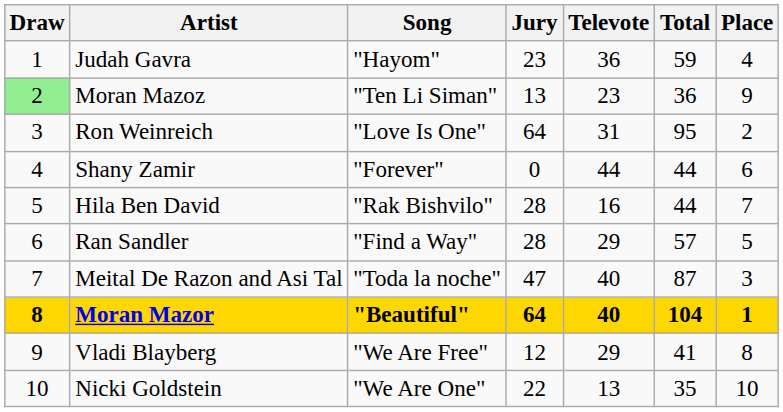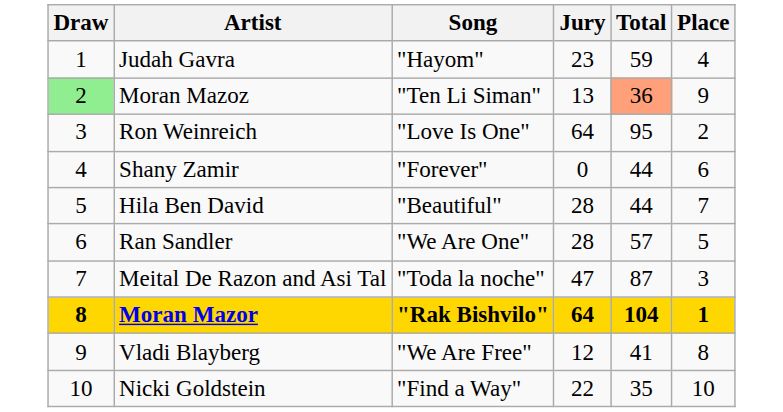 <table class="sortable wikitable" style="margin: 1em auto 1em auto; text-align:center">
 <tr>
 <th>Draw</th>
 <th>Artist</th>
 <th>Song</th>
 <th>Jury</th>
-<th>Televote</th>
 <th>Total</th>
 <th>Place</th>
 </tr>
 <tr>
 <td>1</td>
 <td align="left">Judah Gavra</td>
 <td align="left">"Hayom"</td>
 <td>23</td>
-<td>36</td>
 <td>59</td>
 <td>4</td>
 </tr>
 <tr>
 <td style="background: lightgreen;">2</td>
 <td align="left">Moran Mazoz</td>
 <td align="left">"Ten Li Siman"</td>
 <td>13</td>
-<td>23</td>
-<td>36</td>
+<td style="background: lightsalmon;">36</td>
 <td>9</td>
 </tr>
 <tr>
 <td>3</td>
 <td align="left">Ron Weinreich</td>
 <td align="left">"Love Is One"</td>
 <td>64</td>
-<td>31</td>
 <td>95</td>
 <td>2</td>
 </tr>
 <tr>
 <td>4</td>
 <td align="left">Shany Zamir</td>
 <td align="left">"Forever"</td>
 <td>0</td>
 <td>44</td>
-<td>44</td>
 <td>6</td>
 </tr>
 <tr>
 <td>5</td>
 <td align="left">Hila Ben David</td>
-<td align="left">"Rak Bishvilo"</td>
+<td align="left">"Beautiful"</td>
 <td>28</td>
-<td>16</td>
 <td>44</td>
 <td>7</td>
 </tr>
 <tr>
 <td>6</td>
 <td align="left">Ran Sandler</td>
-<td align="left">"Find a Way"</td>
+<td align="left">"We Are One"</td>
 <td>28</td>
-<td>29</td>
 <td>57</td>
 <td>5</td>
 </tr>
 <tr>
 <td>7</td>
 <td align="left">Meital De Razon and Asi Tal</td>
 <td align="left">"Toda la noche"</td>
 <td>47</td>
-<td>40</td>
 <td>87</td>
 <td>3</td>
 </tr>
 <tr style="font-weight:bold;background:gold;">
 <td>8</td>
 <td align="left"><a href='#'>Moran Mazor</a></td>
-<td align="left">"Beautiful"</td>
+<td align="left">"Rak Bishvilo"</td>
 <td>64</td>
-<td>40</td>
 <td>104</td>
 <td>1</td>
 </tr>
 <tr>
 <td>9</td>
 <td align="left">Vladi Blayberg</td>
 <td align="left">"We Are Free"</td>
 <td>12</td>
-<td>29</td>
 <td>41</td>
 <td>8</td>
 </tr>
 <tr>
 <td>10</td>
 <td align="left">Nicki Goldstein</td>
-<td align="left">"We Are One"</td>
+<td align="left">"Find a Way"</td>
 <td>22</td>
-<td>13</td>
 <td>35</td>
 <td>10</td>
 </tr>
 </table>
